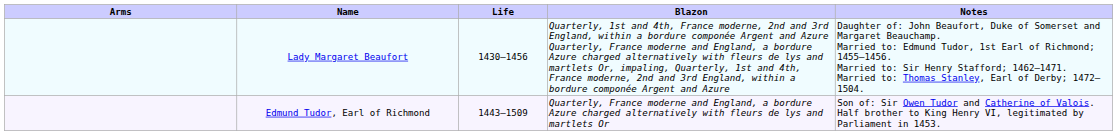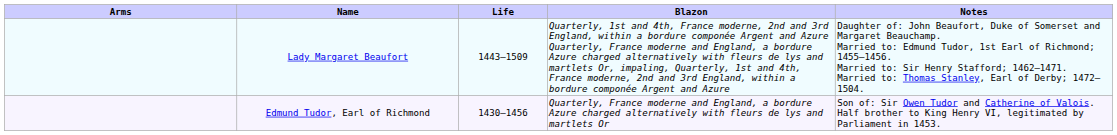 <table width="100%" border="1" cellpadding="2" cellspacing="0" style="margin: 0.5em 0.3em 0.5em 0; background: #f9f9f9; border: 1px #aaa solid; border-collapse: collapse;">
 <tr>
 <th width="21%" bgcolor = "#ccccff">Arms</th>
 <th width="20%" bgcolor = "#ccccff">Name</th>
 <th width="8%" bgcolor = "#ccccff">Life</th>
 <th width="26%" bgcolor = "#ccccff">Blazon</th>
 <th width="26%" bgcolor = "#ccccff">Notes</th>
 </tr>
 <tr bgcolor=f0fcff>
 <td align="center"> </td>
 <td align="center"><a href='#'>Lady Margaret Beaufort</a></td>
-<td align="center">1430–1456</td>
+<td align="center">1443–1509</td>
 <td><em>Quarterly, 1st and 4th, France moderne, 2nd and 3rd England, within a bordure componée Argent and Azure</em><br><em>Quarterly, France moderne and England, a bordure Azure charged alternatively with fleurs de lys and martlets Or, impaling, Quarterly, 1st and 4th, France moderne, 2nd and 3rd England, within a bordure componée Argent and Azure</em></td>
 <td>Daughter of: John Beaufort, Duke of Somerset and Margaret Beauchamp.<br>Married to: Edmund Tudor, 1st Earl of Richmond; 1455–1456.<br>Married to: Sir Henry Stafford; 1462–1471.<br>Married to: <a href='#'>Thomas Stanley</a>, Earl of Derby; 1472–1504.</td>
 </tr>
 <tr bgcolor=f8f4ff>
 <td align="center"></td>
 <td align="center"><a href='#'>Edmund Tudor</a>, Earl of Richmond</td>
-<td align="center">1443–1509</td>
+<td align="center">1430–1456</td>
 <td><em>Quarterly, France moderne and England, a bordure Azure charged alternatively with fleurs de lys and martlets Or</em></td>
 <td>Son of: Sir <a href='#'>Owen Tudor</a> and <a href='#'>Catherine of Valois</a>.<br>Half brother to King Henry VI, legitimated by Parliament in 1453.</td>
 </tr>
 </table>
